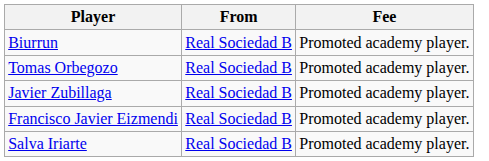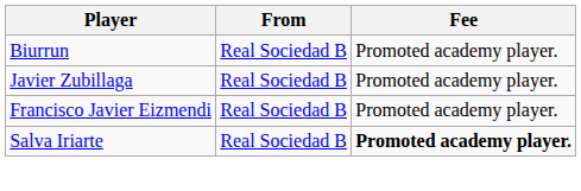 <table class="wikitable">
 <tr>
 <th>Player</th>
 <th>From</th>
 <th>Fee</th>
 </tr>
 <tr>
 <td> <a href='#'>Biurrun</a></td>
-<td> <a href='#'>Real Sociedad B</a></td>
-<td>Promoted academy player.</td>
-</tr>
-<tr>
-<td> <a href='#'>Tomas Orbegozo</a></td>
 <td> <a href='#'>Real Sociedad B</a></td>
 <td>Promoted academy player.</td>
 </tr>
 <tr>
 <td> <a href='#'>Javier Zubillaga</a></td>
 <td> <a href='#'>Real Sociedad B</a></td>
 <td>Promoted academy player.</td>
 </tr>
 <tr>
 <td> <a href='#'>Francisco Javier Eizmendi</a></td>
 <td> <a href='#'>Real Sociedad B</a></td>
 <td>Promoted academy player.</td>
 </tr>
 <tr>
 <td> <a href='#'>Salva Iriarte</a></td>
 <td> <a href='#'>Real Sociedad B</a></td>
-<td>Promoted academy player.</td>
+<td><strong>Promoted academy player.</strong></td>
 </tr>
 <tr>
 </tr>
 </table>
